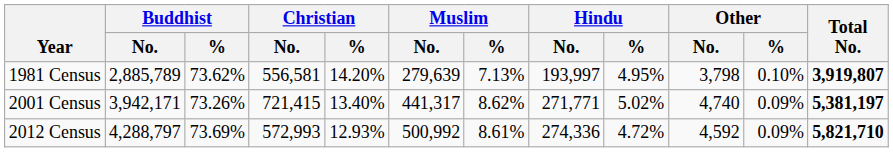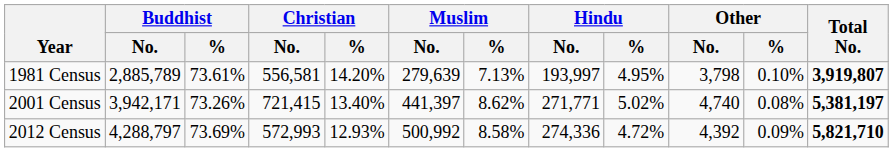 <table class="wikitable" style="text-align:right;">
 <tr style="vertical-align:bottom;">
 <th rowspan=2>Year</th>
 <th colspan=2><a href='#'>Buddhist</a></th>
 <th colspan=2><a href='#'>Christian</a></th>
 <th colspan=2><a href='#'>Muslim</a></th>
 <th colspan=2><a href='#'>Hindu</a></th>
 <th colspan=2>Other</th>
 <th rowspan=2><strong>Total</strong><br><strong>No.</strong></th>
 </tr>
 <tr>
 <th style="width:60px;">No.</th>
 <th style="width:50px;">%</th>
 <th style="width:60px;">No.</th>
 <th style="width:50px;">%</th>
 <th style="width:60px;">No.</th>
 <th style="width:50px;">%</th>
 <th style="width:60px;">No.</th>
 <th style="width:50px;">%</th>
 <th style="width:60px;">No.</th>
 <th style="width:50px;">%</th>
 </tr>
 <tr>
 <td align=left>1981 Census</td>
 <td>2,885,789</td>
-<td>73.62%</td>
+<td>73.61%</td>
 <td>556,581</td>
 <td>14.20%</td>
 <td>279,639</td>
 <td>7.13%</td>
 <td>193,997</td>
 <td>4.95%</td>
 <td>3,798</td>
 <td>0.10%</td>
 <td><strong>3,919,807</strong></td>
 </tr>
 <tr>
 <td align=left>2001 Census</td>
 <td>3,942,171</td>
 <td>73.26%</td>
 <td>721,415</td>
 <td>13.40%</td>
-<td>441,317</td>
+<td>441,397</td>
 <td>8.62%</td>
 <td>271,771</td>
 <td>5.02%</td>
 <td>4,740</td>
-<td>0.09%</td>
+<td>0.08%</td>
 <td><strong>5,381,197</strong></td>
 </tr>
 <tr>
 <td align=left>2012 Census</td>
 <td>4,288,797</td>
 <td>73.69%</td>
 <td>572,993</td>
 <td>12.93%</td>
 <td>500,992</td>
-<td>8.61%</td>
+<td>8.58%</td>
 <td>274,336</td>
 <td>4.72%</td>
-<td>4,592</td>
+<td>4,392</td>
 <td>0.09%</td>
 <td><strong>5,821,710</strong></td>
 </tr>
 </table>
